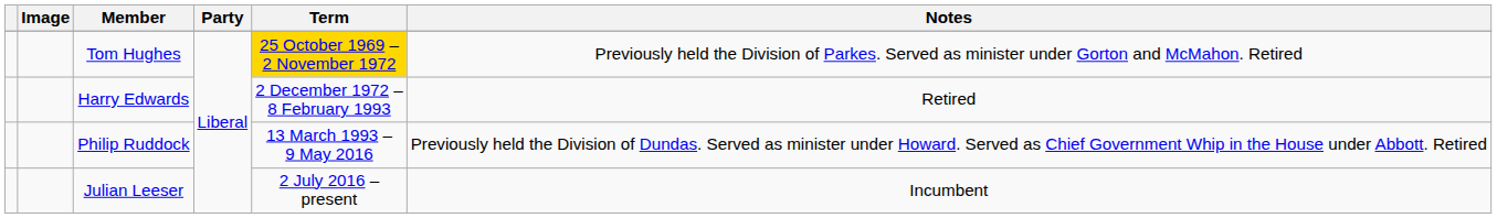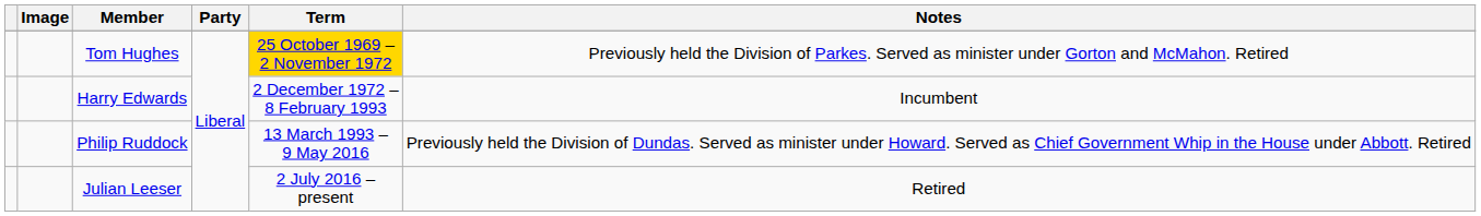 <table class=wikitable style="text-align:center">
 <tr>
 <th></th>
 <th>Image</th>
 <th>Member</th>
 <th>Party</th>
 <th>Term</th>
 <th>Notes</th>
 </tr>
 <tr>
 </tr>
 <tr>
 <td> </td>
 <td></td>
 <td><a href='#'>Tom Hughes</a><br></td>
 <td rowspan="4"><a href='#'>Liberal</a></td>
 <td nowrap style="background: gold;"><a href='#'>25 October 1969</a> –<br><a href='#'>2 November 1972</a></td>
 <td>Previously held the Division of <a href='#'>Parkes</a>. Served as minister under <a href='#'>Gorton</a> and <a href='#'>McMahon</a>. Retired</td>
 </tr>
 <tr>
 <td> </td>
 <td></td>
 <td><a href='#'>Harry Edwards</a><br></td>
 <td nowrap><a href='#'>2 December 1972</a> –<br><a href='#'>8 February 1993</a></td>
-<td>Retired</td>
+<td>Incumbent</td>
 </tr>
 <tr>
 <td> </td>
 <td></td>
 <td><a href='#'>Philip Ruddock</a><br></td>
 <td nowrap><a href='#'>13 March 1993</a> –<br><a href='#'>9 May 2016</a></td>
 <td>Previously held the Division of <a href='#'>Dundas</a>. Served as minister under <a href='#'>Howard</a>. Served as <a href='#'>Chief Government Whip in the House</a> under <a href='#'>Abbott</a>. Retired</td>
 </tr>
 <tr>
 <td> </td>
 <td></td>
 <td><a href='#'>Julian Leeser</a><br></td>
 <td nowrap><a href='#'>2 July 2016</a> –<br>present</td>
-<td>Incumbent</td>
+<td>Retired</td>
 </tr>
 </table>
